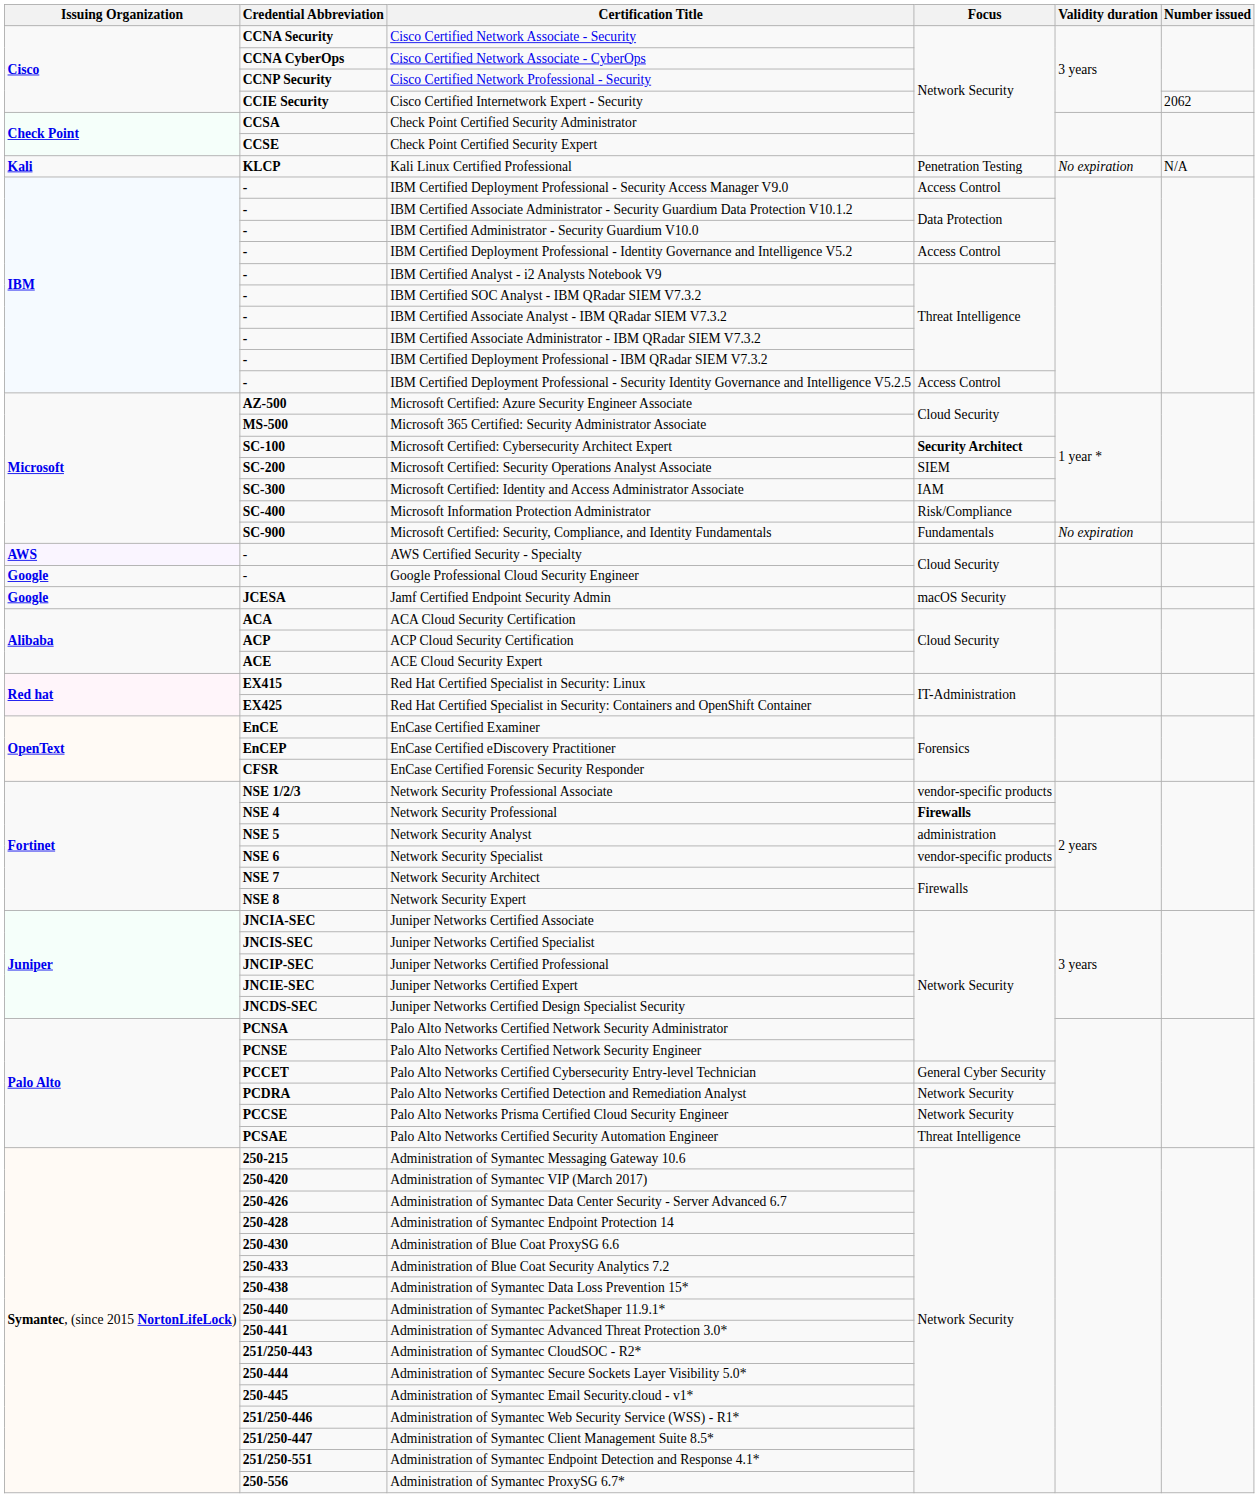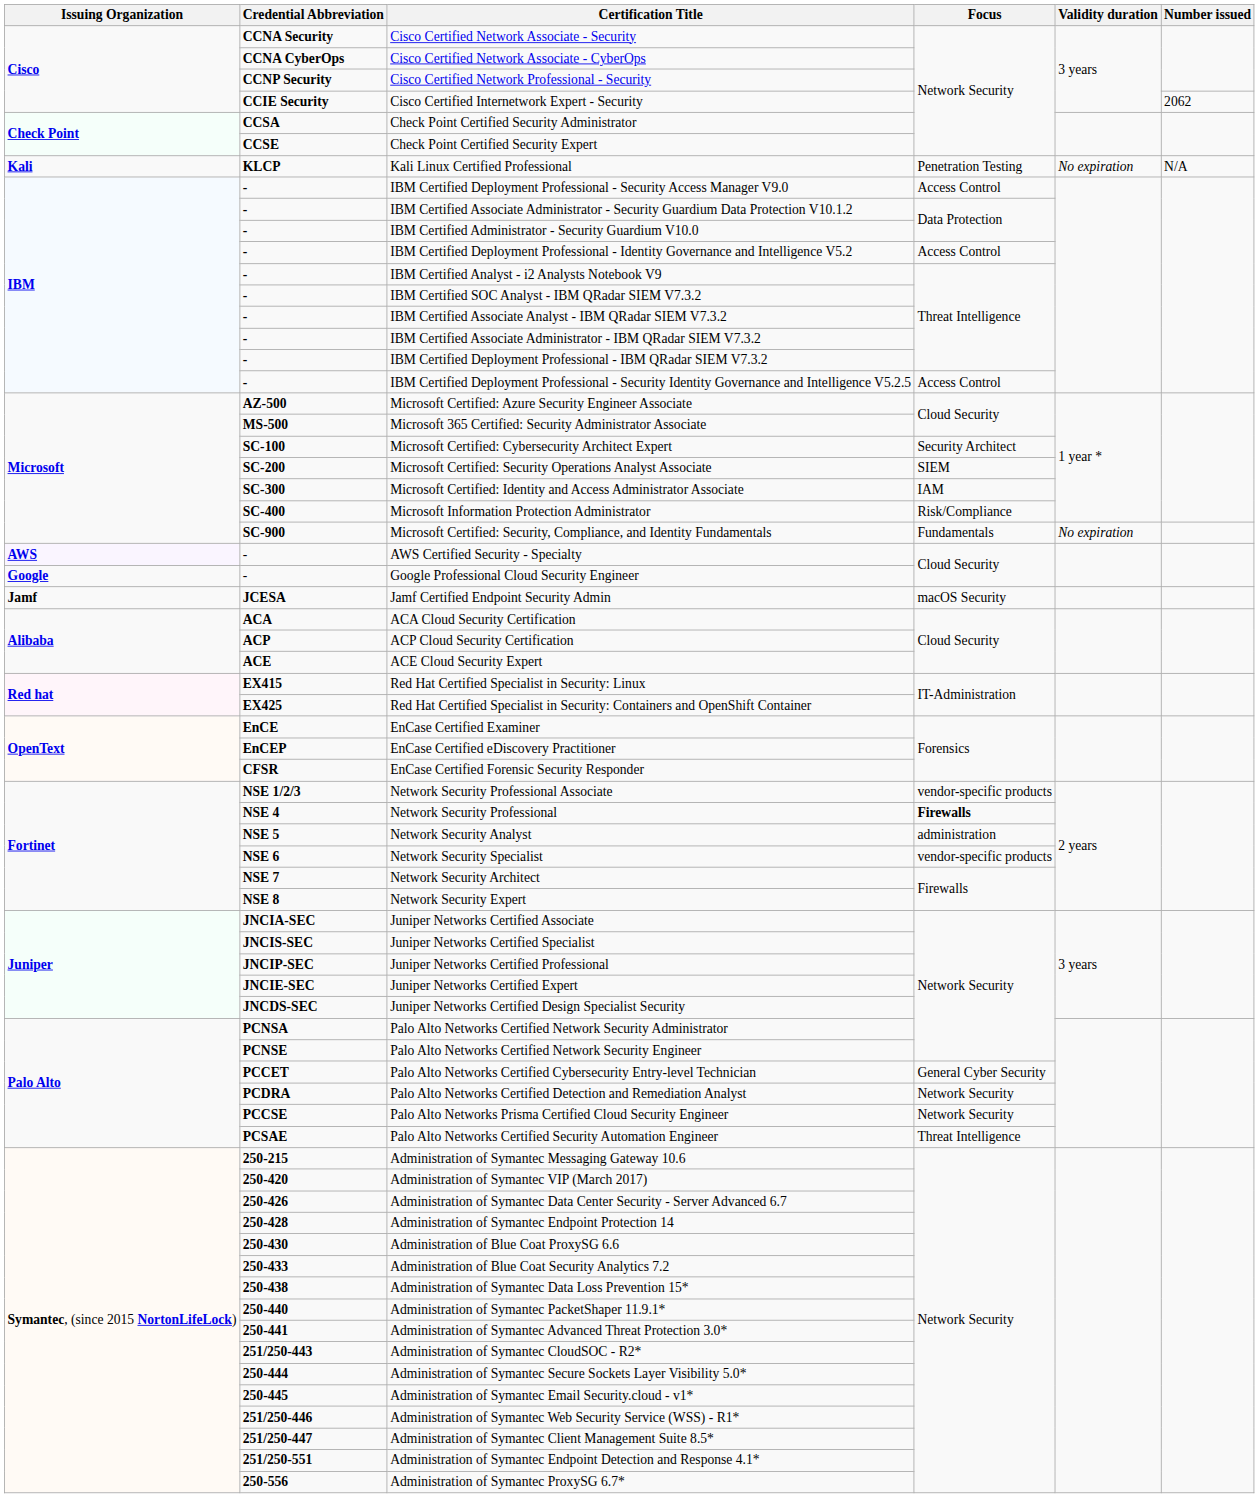 <table class="wikitable sortable mw-collapsible">
 <tr>
 <th rowspan="2">Issuing Organization</th>
 <th rowspan="2">Credential Abbreviation</th>
 <th rowspan="2">Certification Title</th>
 <th rowspan="2">Focus</th>
 <th rowspan="2">Validity duration</th>
 <th rowspan="2">Number issued</th>
 </tr>
 <tr>
 </tr>
 <tr>
 <td rowspan="4"><strong><a href='#'>Cisco</a></strong></td>
 <td><strong>CCNA Security</strong></td>
 <td><a href='#'>Cisco Certified Network Associate - Security</a></td>
 <td rowspan="6">Network Security</td>
 <td rowspan="4">3 years</td>
 <td rowspan="3"></td>
 </tr>
 <tr>
 <td><strong>CCNA CyberOps</strong></td>
 <td><a href='#'>Cisco Certified Network Associate - CyberOps</a></td>
 </tr>
 <tr>
 <td><strong>CCNP Security</strong></td>
 <td><a href='#'>Cisco Certified Network Professional - Security</a></td>
 </tr>
 <tr>
 <td><strong>CCIE Security</strong></td>
 <td>Cisco Certified Internetwork Expert - Security</td>
 <td>2062</td>
 </tr>
 <tr>
 <td style="background: #F5FFFA" rowspan="2"><strong><a href='#'>Check Point</a></strong></td>
 <td><strong>CCSA</strong></td>
 <td>Check Point Certified Security Administrator</td>
 <td rowspan="2"></td>
 <td rowspan="2"></td>
 </tr>
 <tr>
 <td><strong>CCSE</strong></td>
 <td>Check Point Certified Security Expert</td>
 </tr>
 <tr>
 <td><strong><a href='#'>Kali</a></strong></td>
 <td><strong>KLCP</strong></td>
 <td>Kali Linux Certified Professional</td>
 <td>Penetration Testing</td>
 <td><em>No expiration</em></td>
 <td>N/A</td>
 </tr>
 <tr>
 <td style="background: #F5FAFF" rowspan="10"><strong><a href='#'>IBM</a></strong></td>
 <td><strong>-</strong></td>
 <td>IBM Certified Deployment Professional - Security Access Manager V9.0</td>
 <td>Access Control</td>
 <td rowspan="10"></td>
 <td rowspan="10"></td>
 </tr>
 <tr>
 <td><strong>-</strong></td>
 <td>IBM Certified Associate Administrator - Security Guardium Data Protection V10.1.2</td>
 <td rowspan="2">Data Protection</td>
 </tr>
 <tr>
 <td><strong>-</strong></td>
 <td>IBM Certified Administrator - Security Guardium V10.0</td>
 </tr>
 <tr>
 <td><strong>-</strong></td>
 <td>IBM Certified Deployment Professional - Identity Governance and Intelligence V5.2</td>
 <td>Access Control</td>
 </tr>
 <tr>
 <td><strong>-</strong></td>
 <td>IBM Certified Analyst - i2 Analysts Notebook V9</td>
 <td rowspan="5">Threat Intelligence</td>
 </tr>
 <tr>
 <td><strong>-</strong></td>
 <td>IBM Certified SOC Analyst - IBM QRadar SIEM V7.3.2</td>
 </tr>
 <tr>
 <td><strong>-</strong></td>
 <td>IBM Certified Associate Analyst - IBM QRadar SIEM V7.3.2</td>
 </tr>
 <tr>
 <td><strong>-</strong></td>
 <td>IBM Certified Associate Administrator - IBM QRadar SIEM V7.3.2</td>
 </tr>
 <tr>
 <td><strong>-</strong></td>
 <td>IBM Certified Deployment Professional - IBM QRadar SIEM V7.3.2</td>
 </tr>
 <tr>
 <td><strong>-</strong></td>
 <td>IBM Certified Deployment Professional - Security Identity Governance and Intelligence V5.2.5</td>
 <td>Access Control</td>
 </tr>
 <tr>
 <td rowspan="7"><strong><a href='#'>Microsoft</a></strong></td>
 <td><strong>AZ-500</strong></td>
 <td>Microsoft Certified: Azure Security Engineer Associate</td>
 <td rowspan="2">Cloud Security</td>
 <td rowspan="6">1 year *</td>
 <td rowspan="6"></td>
 </tr>
 <tr>
 <td><strong>MS-500</strong></td>
 <td>Microsoft 365 Certified: Security Administrator Associate</td>
 </tr>
 <tr>
 <td><strong>SC-100</strong></td>
 <td>Microsoft Certified: Cybersecurity Architect Expert</td>
-<td><strong>Security Architect</strong></td>
+<td>Security Architect</td>
 </tr>
 <tr>
 <td><strong>SC-200</strong></td>
 <td>Microsoft Certified: Security Operations Analyst Associate</td>
 <td>SIEM</td>
 </tr>
 <tr>
 <td><strong>SC-300</strong></td>
 <td>Microsoft Certified: Identity and Access Administrator Associate</td>
 <td>IAM</td>
 </tr>
 <tr>
 <td><strong>SC-400</strong></td>
 <td>Microsoft Information Protection Administrator</td>
 <td>Risk/Compliance</td>
 </tr>
 <tr>
 <td><strong>SC-900</strong></td>
 <td>Microsoft Certified: Security, Compliance, and Identity Fundamentals</td>
 <td>Fundamentals</td>
 <td><em>No expiration</em></td>
 <td></td>
 </tr>
 <tr>
 <td style="background:#FAF5FF"><strong><a href='#'>AWS</a></strong></td>
 <td>-</td>
 <td>AWS Certified Security - Specialty</td>
 <td rowspan="2">Cloud Security</td>
 <td rowspan="2"></td>
 <td rowspan="2"></td>
 </tr>
 <tr>
 <td><strong><a href='#'>Google</a></strong></td>
 <td>-</td>
 <td>Google Professional Cloud Security Engineer</td>
 </tr>
 <tr>
-<td><strong><a href='#'>Google</a></strong></td>
+<td><strong>Jamf</strong></td>
 <td><strong>JCESA</strong></td>
 <td>Jamf Certified Endpoint Security Admin</td>
 <td>macOS Security</td>
 <td></td>
 <td></td>
 </tr>
 <tr>
 <td rowspan="3"><strong><a href='#'>Alibaba</a></strong></td>
 <td><strong>ACA</strong></td>
 <td>ACA Cloud Security Certification</td>
 <td rowspan="3">Cloud Security</td>
 <td rowspan="3"></td>
 <td rowspan="3"></td>
 </tr>
 <tr>
 <td><strong>ACP</strong></td>
 <td>ACP Cloud Security Certification</td>
 </tr>
 <tr>
 <td><strong>ACE</strong></td>
 <td>ACE Cloud Security Expert</td>
 </tr>
 <tr>
 <td rowspan="2" style="background: #FFF5FA"><strong><a href='#'>Red hat</a></strong></td>
 <td><strong>EX415</strong></td>
 <td>Red Hat Certified Specialist in Security: Linux</td>
 <td rowspan="2">IT-Administration</td>
 <td rowspan="2"></td>
 <td rowspan="2"></td>
 </tr>
 <tr>
 <td><strong>EX425</strong></td>
 <td>Red Hat Certified Specialist in Security: Containers and OpenShift Container</td>
 </tr>
 <tr>
 <td rowspan="3" style="background: #FFFAF5"><strong><a href='#'>OpenText</a></strong></td>
 <td><strong>EnCE</strong></td>
 <td>EnCase Certified Examiner</td>
 <td rowspan="3">Forensics</td>
 <td rowspan="3"></td>
 <td rowspan="3"></td>
 </tr>
 <tr>
 <td><strong>EnCEP</strong></td>
 <td>EnCase Certified eDiscovery Practitioner</td>
 </tr>
 <tr>
 <td><strong>CFSR</strong></td>
 <td>EnCase Certified Forensic Security Responder</td>
 </tr>
 <tr>
 <td rowspan="6"><strong><a href='#'>Fortinet</a></strong></td>
 <td><strong>NSE 1/2/3</strong></td>
 <td>Network Security Professional Associate</td>
 <td>vendor-specific products</td>
 <td rowspan="6">2 years</td>
 <td rowspan="6"></td>
 </tr>
 <tr>
 <td><strong>NSE 4</strong></td>
 <td>Network Security Professional</td>
 <td><strong>Firewalls</strong></td>
 </tr>
 <tr>
 <td><strong>NSE 5</strong></td>
 <td>Network Security Analyst</td>
 <td>administration</td>
 </tr>
 <tr>
 <td><strong>NSE 6</strong></td>
 <td>Network Security Specialist</td>
 <td>vendor-specific products</td>
 </tr>
 <tr>
 <td><strong>NSE 7</strong></td>
 <td>Network Security Architect</td>
 <td rowspan="2">Firewalls</td>
 </tr>
 <tr>
 <td><strong>NSE 8</strong></td>
 <td>Network Security Expert</td>
 </tr>
 <tr>
 <td rowspan="5" style="background: #F5FFFA"><strong><a href='#'>Juniper</a></strong></td>
 <td><strong>JNCIA-SEC</strong></td>
 <td>Juniper Networks Certified Associate</td>
 <td rowspan="7">Network Security</td>
 <td rowspan="5">3 years</td>
 <td rowspan="5"></td>
 </tr>
 <tr>
 <td><strong>JNCIS-SEC</strong></td>
 <td>Juniper Networks Certified Specialist</td>
 </tr>
 <tr>
 <td><strong>JNCIP-SEC</strong></td>
 <td>Juniper Networks Certified Professional</td>
 </tr>
 <tr>
 <td><strong>JNCIE-SEC</strong></td>
 <td>Juniper Networks Certified Expert</td>
 </tr>
 <tr>
 <td><strong>JNCDS-SEC</strong></td>
 <td>Juniper Networks Certified Design Specialist Security</td>
 </tr>
 <tr>
 <td rowspan="6"><strong><a href='#'>Palo Alto</a></strong></td>
 <td><strong>PCNSA</strong></td>
 <td>Palo Alto Networks Certified Network Security Administrator</td>
 <td rowspan="6"></td>
 <td rowspan="6"></td>
 </tr>
 <tr>
 <td><strong>PCNSE</strong></td>
 <td>Palo Alto Networks Certified Network Security Engineer</td>
 </tr>
 <tr>
 <td><strong>PCCET</strong></td>
 <td>Palo Alto Networks Certified Cybersecurity Entry-level Technician</td>
 <td>General Cyber Security</td>
 </tr>
 <tr>
 <td><strong>PCDRA</strong></td>
 <td>Palo Alto Networks Certified Detection and Remediation Analyst</td>
 <td>Network Security</td>
 </tr>
 <tr>
 <td><strong>PCCSE</strong></td>
 <td>Palo Alto Networks Prisma Certified Cloud Security Engineer</td>
 <td>Network Security</td>
 </tr>
 <tr>
 <td><strong>PCSAE</strong></td>
 <td>Palo Alto Networks Certified Security Automation Engineer</td>
 <td>Threat Intelligence</td>
 </tr>
 <tr>
 <td rowspan="16" style="background:#FFFAF5"><strong>Symantec</strong>, (since 2015 <strong><a href='#'>NortonLifeLock</a></strong>)</td>
 <td><strong>250-215</strong></td>
 <td>Administration of Symantec Messaging Gateway 10.6</td>
 <td rowspan="16">Network Security</td>
 <td rowspan="16"></td>
 <td rowspan="16"></td>
 </tr>
 <tr>
 <td><strong>250-420</strong></td>
 <td>Administration of Symantec VIP (March 2017)</td>
 </tr>
 <tr>
 <td><strong>250-426</strong></td>
 <td>Administration of Symantec Data Center Security - Server Advanced 6.7</td>
 </tr>
 <tr>
 <td><strong>250-428</strong></td>
 <td>Administration of Symantec Endpoint Protection 14</td>
 </tr>
 <tr>
 <td><strong>250-430</strong></td>
 <td>Administration of Blue Coat ProxySG 6.6</td>
 </tr>
 <tr>
 <td><strong>250-433</strong></td>
 <td>Administration of Blue Coat Security Analytics 7.2</td>
 </tr>
 <tr>
 <td><strong>250-438</strong></td>
 <td>Administration of Symantec Data Loss Prevention 15*</td>
 </tr>
 <tr>
 <td><strong>250-440</strong></td>
 <td>Administration of Symantec PacketShaper 11.9.1*</td>
 </tr>
 <tr>
 <td><strong>250-441</strong></td>
 <td>Administration of Symantec Advanced Threat Protection 3.0*</td>
 </tr>
 <tr>
 <td><strong>251/250-443</strong></td>
 <td>Administration of Symantec CloudSOC - R2*</td>
 </tr>
 <tr>
 <td><strong>250-444</strong></td>
 <td>Administration of Symantec Secure Sockets Layer Visibility 5.0*</td>
 </tr>
 <tr>
 <td><strong>250-445</strong></td>
 <td>Administration of Symantec Email Security.cloud - v1*</td>
 </tr>
 <tr>
 <td><strong>251/250-446</strong></td>
 <td>Administration of Symantec Web Security Service (WSS) - R1*</td>
 </tr>
 <tr>
 <td><strong>251/250-447</strong></td>
 <td>Administration of Symantec Client Management Suite 8.5*</td>
 </tr>
 <tr>
 <td><strong>251/250-551</strong></td>
 <td>Administration of Symantec Endpoint Detection and Response 4.1*</td>
 </tr>
 <tr>
 <td><strong>250-556</strong></td>
 <td>Administration of Symantec ProxySG 6.7*</td>
 </tr>
 </table>
